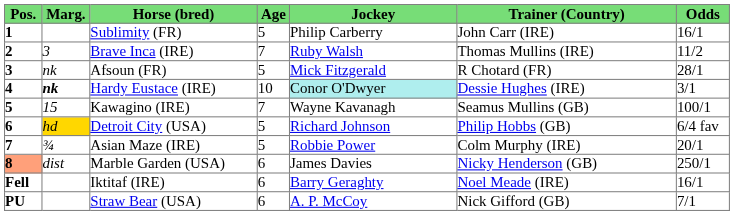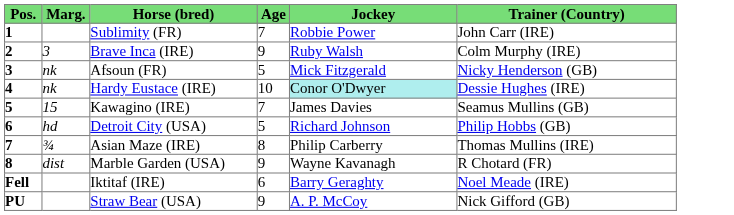 <table border="1" cellpadding="0" style="border-collapse: collapse; font-size:90%">
 <tr style="background:#7d7; text-align:center;">
 <td style="width:35px;"><strong>Pos.</strong></td>
 <td style="width:45px;"><strong>Marg.</strong></td>
 <td style="width:160px;"><strong>Horse (bred)</strong></td>
 <td style="width:30px;"><strong>Age</strong></td>
 <td style="width:160px;"><strong>Jockey</strong></td>
 <td style="width:210px;"><strong>Trainer (Country)</strong></td>
-<td style="width:50px;"><strong>Odds</strong></td>
 </tr>
 <tr>
 <td><strong>1</strong></td>
 <td></td>
 <td><a href='#'>Sublimity</a> (FR)</td>
-<td>5</td>
-<td>Philip Carberry</td>
+<td>7</td>
+<td><a href='#'>Robbie Power</a></td>
 <td>John Carr (IRE)</td>
-<td>16/1</td>
 </tr>
 <tr>
 <td><strong>2</strong></td>
 <td><em>3</em></td>
 <td><a href='#'>Brave Inca</a> (IRE)</td>
-<td>7</td>
+<td>9</td>
 <td><a href='#'>Ruby Walsh</a></td>
-<td>Thomas Mullins (IRE)</td>
-<td>11/2</td>
+<td>Colm Murphy (IRE)</td>
 </tr>
 <tr>
 <td><strong>3</strong></td>
 <td><em>nk</em></td>
 <td>Afsoun (FR)</td>
 <td>5</td>
 <td><a href='#'>Mick Fitzgerald</a></td>
-<td>R Chotard (FR)</td>
-<td>28/1</td>
+<td><a href='#'>Nicky Henderson</a> (GB)</td>
 </tr>
 <tr>
 <td><strong>4</strong></td>
-<td><strong><em>nk</em></strong></td>
+<td><em>nk</em></td>
 <td><a href='#'>Hardy Eustace</a> (IRE)</td>
 <td>10</td>
 <td style="background: paleturquoise;">Conor O'Dwyer</td>
 <td><a href='#'>Dessie Hughes</a> (IRE)</td>
-<td>3/1</td>
 </tr>
 <tr>
 <td><strong>5</strong></td>
 <td><em>15</em></td>
 <td>Kawagino (IRE)</td>
 <td>7</td>
-<td>Wayne Kavanagh</td>
+<td>James Davies</td>
 <td>Seamus Mullins (GB)</td>
-<td>100/1</td>
 </tr>
 <tr>
 <td><strong>6</strong></td>
-<td style="background: gold;"><em>hd</em></td>
+<td><em>hd</em></td>
 <td><a href='#'>Detroit City</a> (USA)</td>
 <td>5</td>
 <td><a href='#'>Richard Johnson</a></td>
 <td><a href='#'>Philip Hobbs</a> (GB)</td>
-<td>6/4 fav</td>
 </tr>
 <tr>
 <td><strong>7</strong></td>
 <td><em>¾</em></td>
 <td>Asian Maze (IRE)</td>
-<td>5</td>
-<td><a href='#'>Robbie Power</a></td>
-<td>Colm Murphy (IRE)</td>
-<td>20/1</td>
+<td>8</td>
+<td>Philip Carberry</td>
+<td>Thomas Mullins (IRE)</td>
 </tr>
 <tr>
-<td style="background: lightsalmon;"><strong>8</strong></td>
+<td><strong>8</strong></td>
 <td><em>dist</em></td>
 <td>Marble Garden (USA)</td>
-<td>6</td>
-<td>James Davies</td>
-<td><a href='#'>Nicky Henderson</a> (GB)</td>
-<td>250/1</td>
+<td>9</td>
+<td>Wayne Kavanagh</td>
+<td>R Chotard (FR)</td>
 </tr>
 <tr>
 <td><strong>Fell</strong></td>
 <td></td>
 <td>Iktitaf (IRE)</td>
 <td>6</td>
 <td><a href='#'>Barry Geraghty</a></td>
 <td><a href='#'>Noel Meade</a> (IRE)</td>
-<td>16/1</td>
 </tr>
 <tr>
 <td><strong>PU</strong></td>
 <td></td>
 <td><a href='#'>Straw Bear</a> (USA)</td>
-<td>6</td>
+<td>9</td>
 <td><a href='#'>A. P. McCoy</a></td>
 <td>Nick Gifford (GB)</td>
-<td>7/1</td>
 </tr>
 </table>
